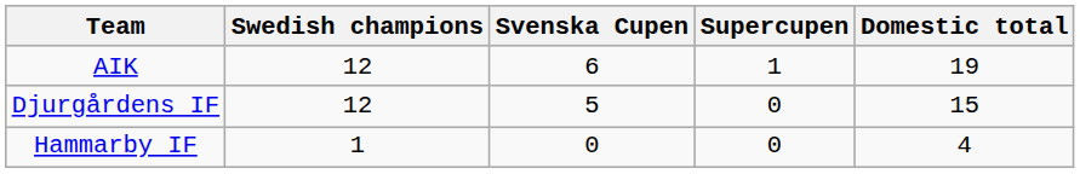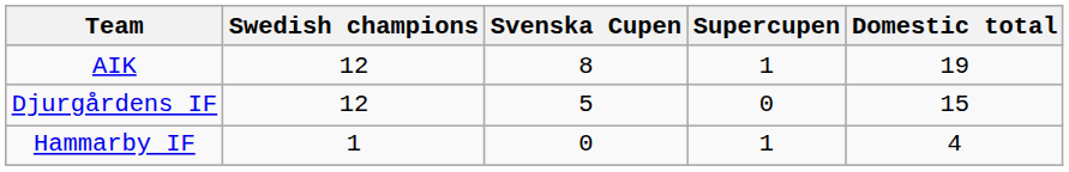 <table class="wikitable" style="text-align: center">
 <tr>
 <th>Team</th>
 <th>Swedish champions</th>
 <th>Svenska Cupen</th>
 <th>Supercupen</th>
 <th>Domestic total</th>
 </tr>
 <tr>
 <td><a href='#'>AIK</a></td>
 <td>12</td>
-<td>6</td>
+<td>8</td>
 <td>1</td>
 <td>19</td>
 </tr>
 <tr>
 <td><a href='#'>Djurgårdens IF</a></td>
 <td>12</td>
 <td>5</td>
 <td>0</td>
 <td>15</td>
 </tr>
 <tr>
 <td><a href='#'>Hammarby IF</a></td>
 <td>1</td>
 <td>0</td>
-<td>0</td>
+<td>1</td>
 <td>4</td>
 </tr>
 </table>
